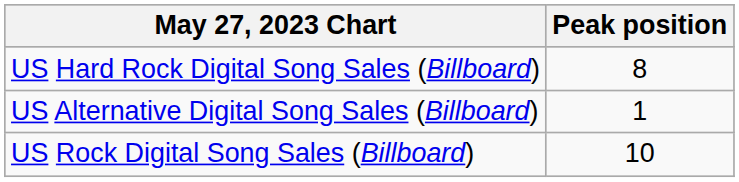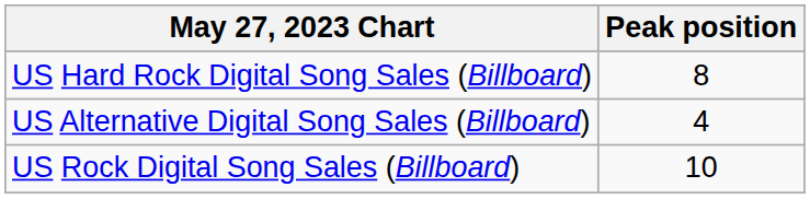 <table class="wikitable">
 <tr>
 <th>May 27, 2023 Chart</th>
 <th>Peak position</th>
 </tr>
 <tr>
 <td><a href='#'>US</a> <a href='#'>Hard Rock Digital Song Sales</a> (<em><a href='#'>Billboard</a></em>)</td>
 <td style="text-align:center;">8</td>
 </tr>
 <tr>
 <td><a href='#'>US</a> <a href='#'>Alternative Digital Song Sales</a> (<em><a href='#'>Billboard</a></em>)</td>
-<td style="text-align:center;">1</td>
+<td style="text-align:center;">4</td>
 </tr>
 <tr>
 <td><a href='#'>US</a> <a href='#'>Rock Digital Song Sales</a> (<em><a href='#'>Billboard</a></em>)</td>
 <td style="text-align:center;">10</td>
 </tr>
 </table>
